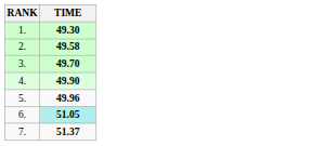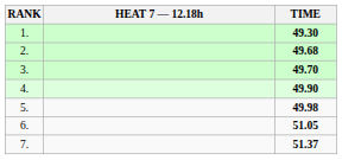 <table class="wikitable" style="border-collapse: collapse; font-size: 90%;">
 <tr>
 <th>RANK</th>
+<th style="width: 20em">HEAT 7 — 12.18h</th>
 <th style="width: 5em">TIME</th>
 </tr>
 <tr style="background:#ccffcc;">
 <td align="center">1.</td>
+<td></td>
 <td align="center"><strong>49.30</strong></td>
 </tr>
 <tr style="background:#ccffcc;">
 <td align="center">2.</td>
-<td align="center"><strong>49.58</strong></td>
+<td></td>
+<td align="center"><strong>49.68</strong></td>
 </tr>
 <tr style="background:#ccffcc;">
 <td align="center">3.</td>
+<td></td>
 <td align="center"><strong>49.70</strong></td>
 </tr>
 <tr style="background:#ddffdd;">
 <td align="center">4.</td>
+<td></td>
 <td align="center"><strong>49.90</strong></td>
 </tr>
 <tr>
 <td align="center">5.</td>
-<td align="center"><strong>49.96</strong></td>
+<td></td>
+<td align="center"><strong>49.98</strong></td>
 </tr>
 <tr>
 <td align="center">6.</td>
-<td align="center" style="background: paleturquoise;"><strong>51.05</strong></td>
+<td></td>
+<td align="center"><strong>51.05</strong></td>
 </tr>
 <tr>
 <td align="center">7.</td>
+<td></td>
 <td align="center"><strong>51.37</strong></td>
 </tr>
 </table>
